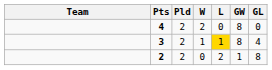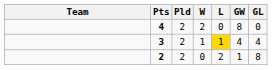 <table class="wikitable" style="text-align:center">
 <tr>
 <th width=200>Team</th>
 <th width=20>Pts</th>
 <th width=20>Pld</th>
 <th width=20>W</th>
 <th width=20>L</th>
 <th width=20>GW</th>
 <th width=20>GL</th>
 </tr>
 <tr>
 <td style="text-align:left;"></td>
 <td><strong>4</strong></td>
 <td>2</td>
 <td>2</td>
 <td>0</td>
 <td>8</td>
 <td>0</td>
 </tr>
 <tr>
 <td style="text-align:left;"></td>
 <td><strong>3</strong></td>
 <td>2</td>
 <td>1</td>
 <td style="background: gold;">1</td>
-<td>8</td>
+<td>4</td>
 <td>4</td>
 </tr>
 <tr>
 <td style="text-align:left;"></td>
 <td><strong>2</strong></td>
 <td>2</td>
 <td>0</td>
 <td>2</td>
 <td>1</td>
 <td>8</td>
 </tr>
 </table>
